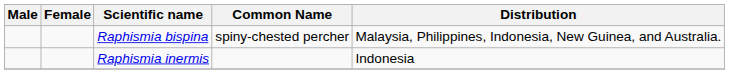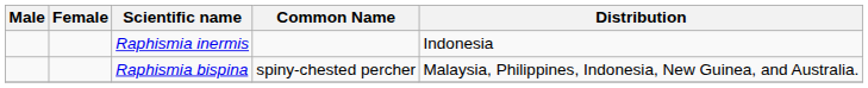 <table class="wikitable">
 <tr>
 <th>Male</th>
 <th>Female</th>
 <th>Scientific name</th>
 <th>Common Name</th>
 <th>Distribution</th>
 </tr>
 <tr>
 <td></td>
 <td></td>
+<td><em><a href='#'>Raphismia inermis</a></em> </td>
+<td></td>
+<td>Indonesia</td>
+</tr>
+<tr>
+<td></td>
+<td></td>
 <td><em><a href='#'>Raphismia bispina</a></em> </td>
 <td>spiny-chested percher</td>
 <td>Malaysia, Philippines, Indonesia, New Guinea, and Australia.</td>
 </tr>
 <tr>
-<td></td>
-<td></td>
-<td><em><a href='#'>Raphismia inermis</a></em> </td>
-<td></td>
-<td>Indonesia</td>
-</tr>
-<tr>
 </tr>
 </table>
